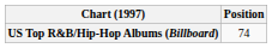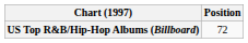 <table class="wikitable plainrowheaders" style="text-align:center">
 <tr>
 <th scope="col">Chart (1997)</th>
 <th scope="col">Position</th>
 </tr>
 <tr>
 <th scope="row">US Top R&B/Hip-Hop Albums (<em>Billboard</em>)</th>
-<td>74</td>
+<td>72</td>
 </tr>
 </table>
